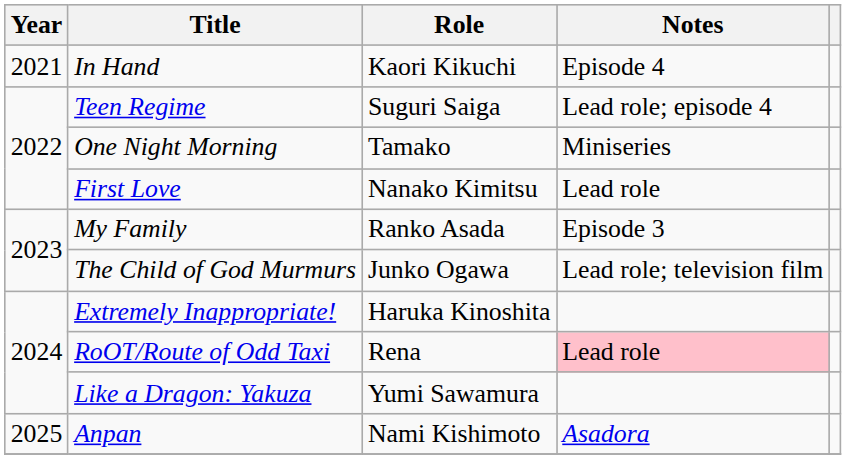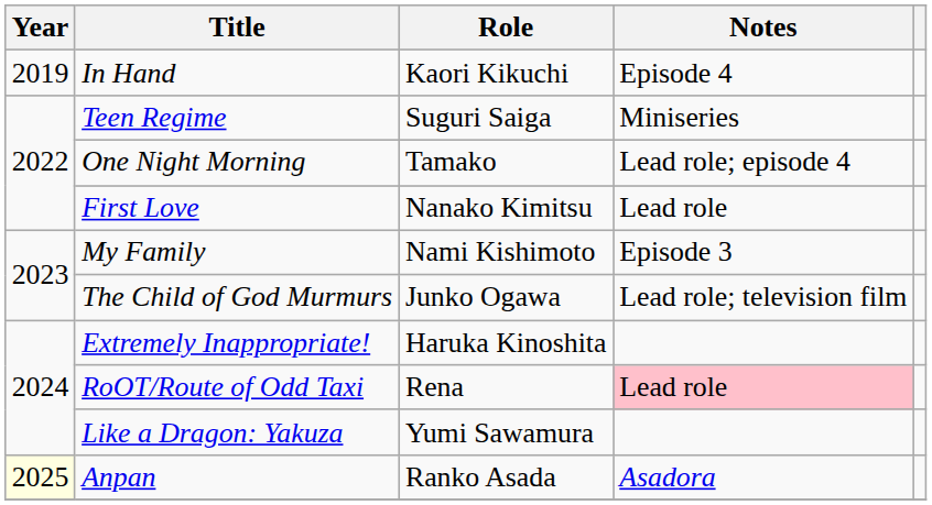 <table class="wikitable sortable">
 <tr>
 <th>Year</th>
 <th>Title</th>
 <th>Role</th>
 <th class="unsortable">Notes</th>
 <th class="unsortable"></th>
 </tr>
 <tr>
-<td>2021</td>
+<td>2019</td>
 <td><em>In Hand</em></td>
 <td>Kaori Kikuchi</td>
 <td>Episode 4</td>
 <td></td>
 </tr>
 <tr>
 <td rowspan=3>2022</td>
 <td><em><a href='#'>Teen Regime</a></em></td>
 <td>Suguri Saiga</td>
-<td>Lead role; episode 4</td>
+<td>Miniseries</td>
 <td></td>
 </tr>
 <tr>
 <td><em>One Night Morning</em></td>
 <td>Tamako</td>
-<td>Miniseries</td>
+<td>Lead role; episode 4</td>
 <td></td>
 </tr>
 <tr>
 <td><em><a href='#'>First Love</a></em></td>
 <td>Nanako Kimitsu</td>
 <td>Lead role</td>
 <td></td>
 </tr>
 <tr>
 <td rowspan=2>2023</td>
 <td><em>My Family</em></td>
-<td>Ranko Asada</td>
+<td>Nami Kishimoto</td>
 <td>Episode 3</td>
 <td></td>
 </tr>
 <tr>
 <td><em>The Child of God Murmurs</em></td>
 <td>Junko Ogawa</td>
 <td>Lead role; television film</td>
 <td></td>
 </tr>
 <tr>
 <td rowspan="3">2024</td>
 <td><em><a href='#'>Extremely Inappropriate!</a></em></td>
 <td>Haruka Kinoshita</td>
 <td></td>
 <td></td>
 </tr>
 <tr>
 <td><em><a href='#'>RoOT/Route of Odd Taxi</a></em></td>
 <td>Rena</td>
 <td style="background: pink;">Lead role</td>
 <td></td>
 </tr>
 <tr>
 <td><em><a href='#'>Like a Dragon: Yakuza</a></em></td>
 <td>Yumi Sawamura</td>
 <td></td>
 <td></td>
 </tr>
 <tr>
-<td>2025</td>
+<td style="background: lightyellow;">2025</td>
 <td><em><a href='#'>Anpan</a></em></td>
-<td>Nami Kishimoto</td>
+<td>Ranko Asada</td>
 <td><em><a href='#'>Asadora</a></em></td>
 <td></td>
 </tr>
 <tr>
 </tr>
 </table>
